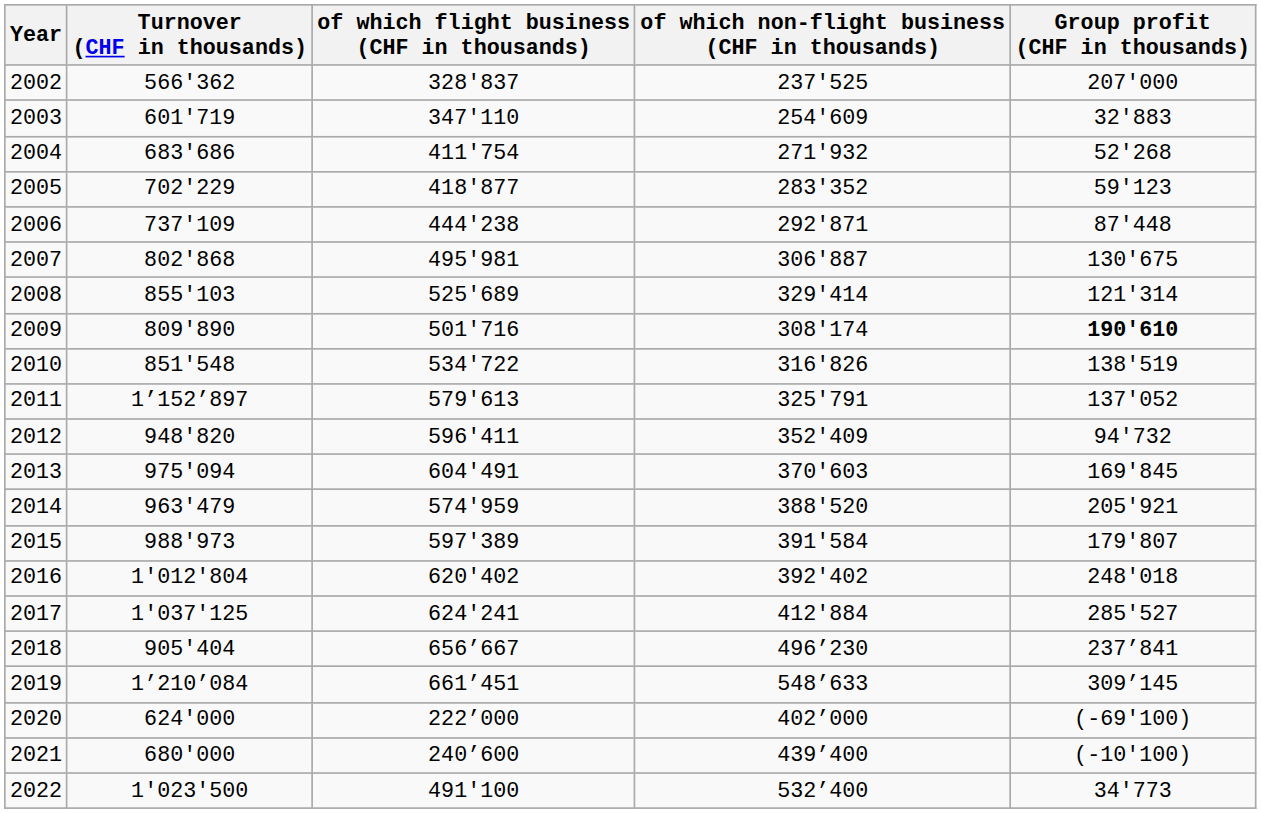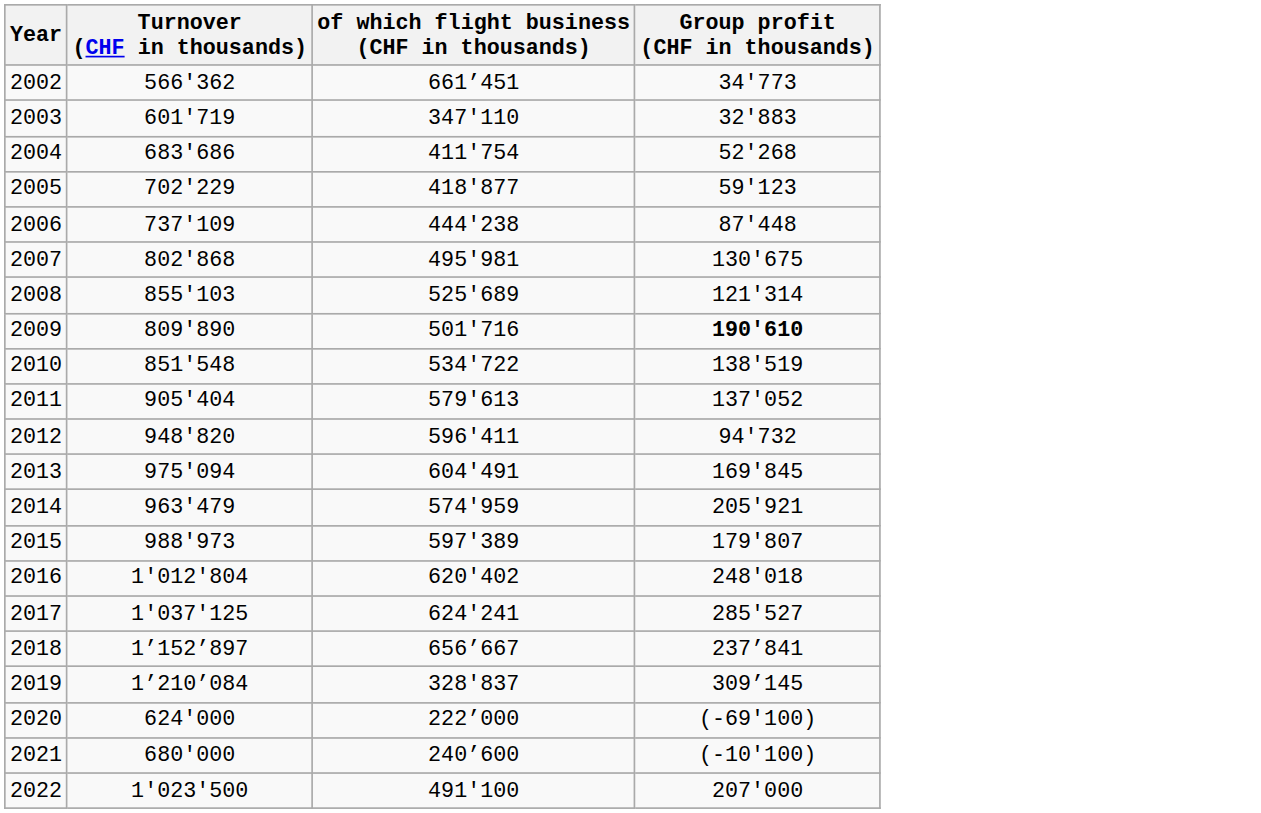 <table class="wikitable zebra">
 <tr class=>
 <th>Year</th>
 <th>Turnover<br>(<a href='#'>CHF</a> in thousands)</th>
 <th>of which flight business<br>(CHF in thousands)</th>
-<th>of which non-flight business<br>(CHF in thousands)</th>
 <th>Group profit<br>(CHF in thousands)</th>
 </tr>
 <tr align="center">
 <td>2002</td>
 <td>566'362</td>
-<td>328'837</td>
-<td>237'525</td>
-<td>207'000</td>
+<td>661’451</td>
+<td>34'773</td>
 </tr>
 <tr align="center">
 <td>2003</td>
 <td>601'719</td>
 <td>347'110</td>
-<td>254'609</td>
 <td>32'883</td>
 </tr>
 <tr align="center">
 <td>2004</td>
 <td>683'686</td>
 <td>411'754</td>
-<td>271'932</td>
 <td>52'268</td>
 </tr>
 <tr align="center">
 <td>2005</td>
 <td>702'229</td>
 <td>418'877</td>
-<td>283'352</td>
 <td>59'123</td>
 </tr>
 <tr align="center">
 <td>2006</td>
 <td>737'109</td>
 <td>444'238</td>
-<td>292'871</td>
 <td>87'448</td>
 </tr>
 <tr align="center">
 <td>2007</td>
 <td>802'868</td>
 <td>495'981</td>
-<td>306'887</td>
 <td>130'675</td>
 </tr>
 <tr align="center">
 <td>2008</td>
 <td>855'103</td>
 <td>525'689</td>
-<td>329'414</td>
 <td>121'314</td>
 </tr>
 <tr align="center">
 <td>2009</td>
 <td>809'890</td>
 <td>501'716</td>
-<td>308'174</td>
 <td><strong>190'610</strong></td>
 </tr>
 <tr align="center">
 <td>2010</td>
 <td>851'548</td>
 <td>534'722</td>
-<td>316'826</td>
 <td>138'519</td>
 </tr>
 <tr align="center">
 <td>2011</td>
-<td>1’152’897</td>
+<td>905'404</td>
 <td>579'613</td>
-<td>325'791</td>
 <td>137'052</td>
 </tr>
 <tr align="center">
 <td>2012</td>
 <td>948'820</td>
 <td>596'411</td>
-<td>352'409</td>
 <td>94'732</td>
 </tr>
 <tr align="center">
 <td>2013</td>
 <td>975'094</td>
 <td>604'491</td>
-<td>370'603</td>
 <td>169'845</td>
 </tr>
 <tr align="center">
 <td>2014</td>
 <td>963'479</td>
 <td>574'959</td>
-<td>388'520</td>
 <td>205'921</td>
 </tr>
 <tr align="center">
 <td>2015</td>
 <td>988'973</td>
 <td>597'389</td>
-<td>391'584</td>
 <td>179'807</td>
 </tr>
 <tr align="center">
 <td>2016</td>
 <td>1'012'804</td>
 <td>620'402</td>
-<td>392'402</td>
 <td>248'018</td>
 </tr>
 <tr align="center">
 <td>2017</td>
 <td>1'037'125</td>
 <td>624'241</td>
-<td>412'884</td>
 <td>285'527</td>
 </tr>
 <tr align="center">
 <td>2018</td>
-<td>905'404</td>
+<td>1’152’897</td>
 <td>656’667</td>
-<td>496’230</td>
 <td>237’841</td>
 </tr>
 <tr align="center">
 <td>2019</td>
 <td>1’210’084</td>
-<td>661’451</td>
-<td>548’633</td>
+<td>328'837</td>
 <td>309’145</td>
 </tr>
 <tr align="center">
 <td>2020</td>
 <td>624'000</td>
 <td>222’000</td>
-<td>402’000</td>
 <td>(-69'100)</td>
 </tr>
 <tr align="center">
 <td>2021</td>
 <td>680'000</td>
 <td>240’600</td>
-<td>439’400</td>
 <td>(-10'100)</td>
 </tr>
 <tr align="center">
 <td>2022</td>
 <td>1'023'500</td>
 <td>491'100</td>
-<td>532’400</td>
-<td>34'773</td>
+<td>207'000</td>
 </tr>
 </table>
